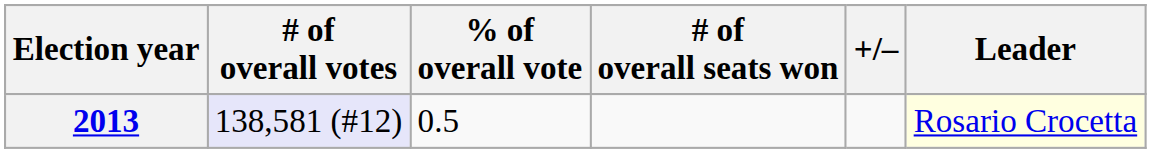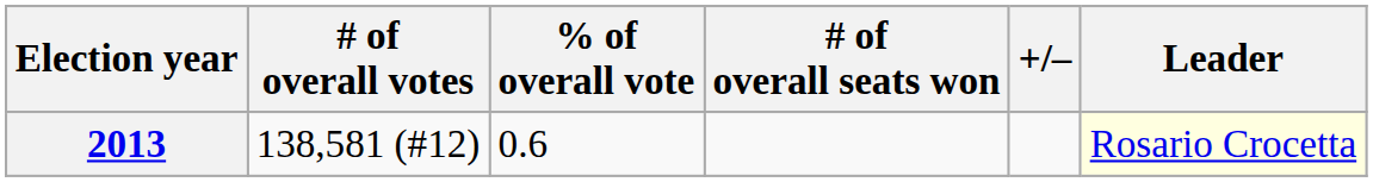 <table class=wikitable>
 <tr>
 <th>Election year</th>
 <th># of<br>overall votes</th>
 <th>% of<br>overall vote</th>
 <th># of<br>overall seats won</th>
 <th>+/–</th>
 <th>Leader</th>
 </tr>
 <tr>
 <th><a href='#'>2013</a></th>
-<td style="background: lavender;">138,581 (#12)</td>
-<td>0.5</td>
+<td>138,581 (#12)</td>
+<td>0.6</td>
 <td></td>
 <td></td>
 <td style="background: lightyellow;"><a href='#'>Rosario Crocetta</a></td>
 </tr>
 </table>
